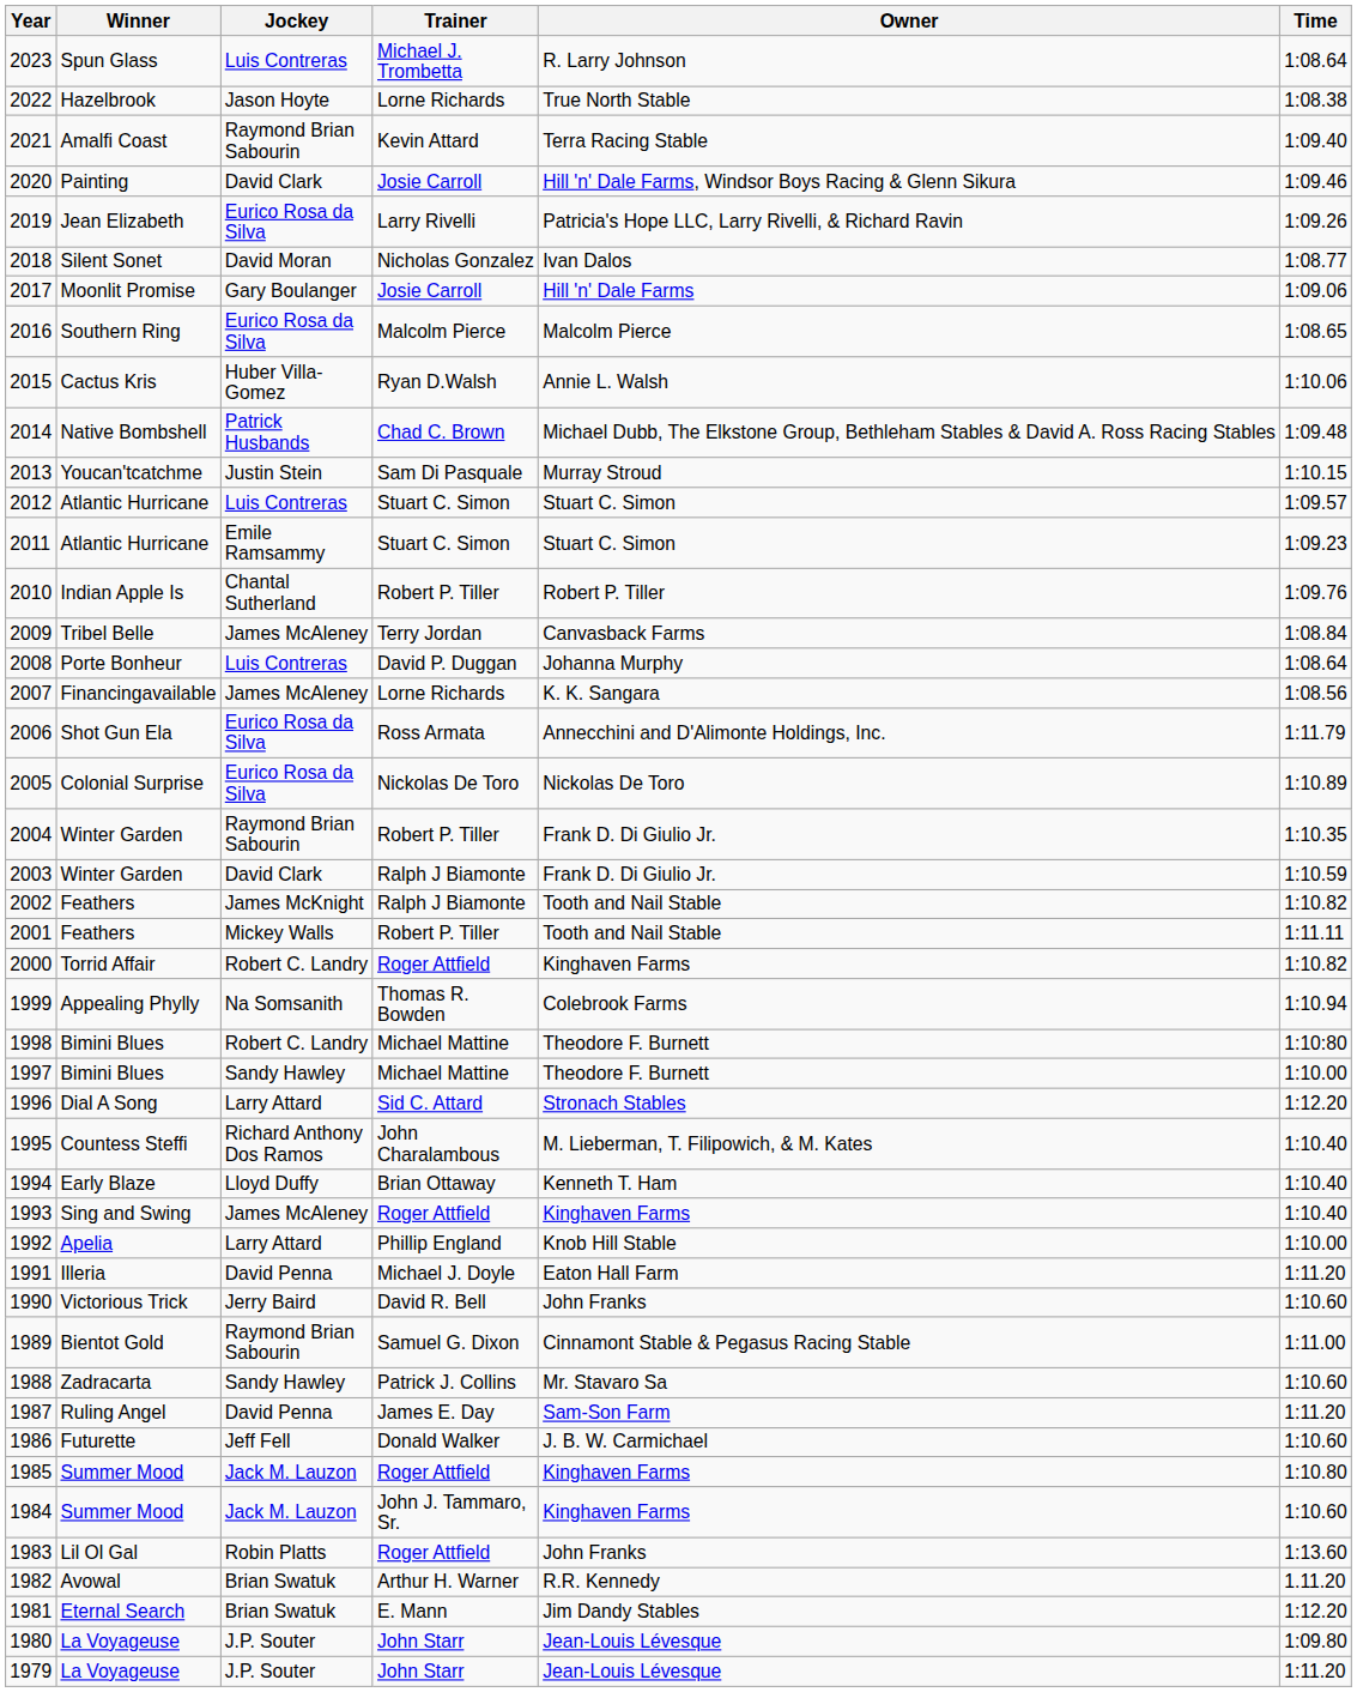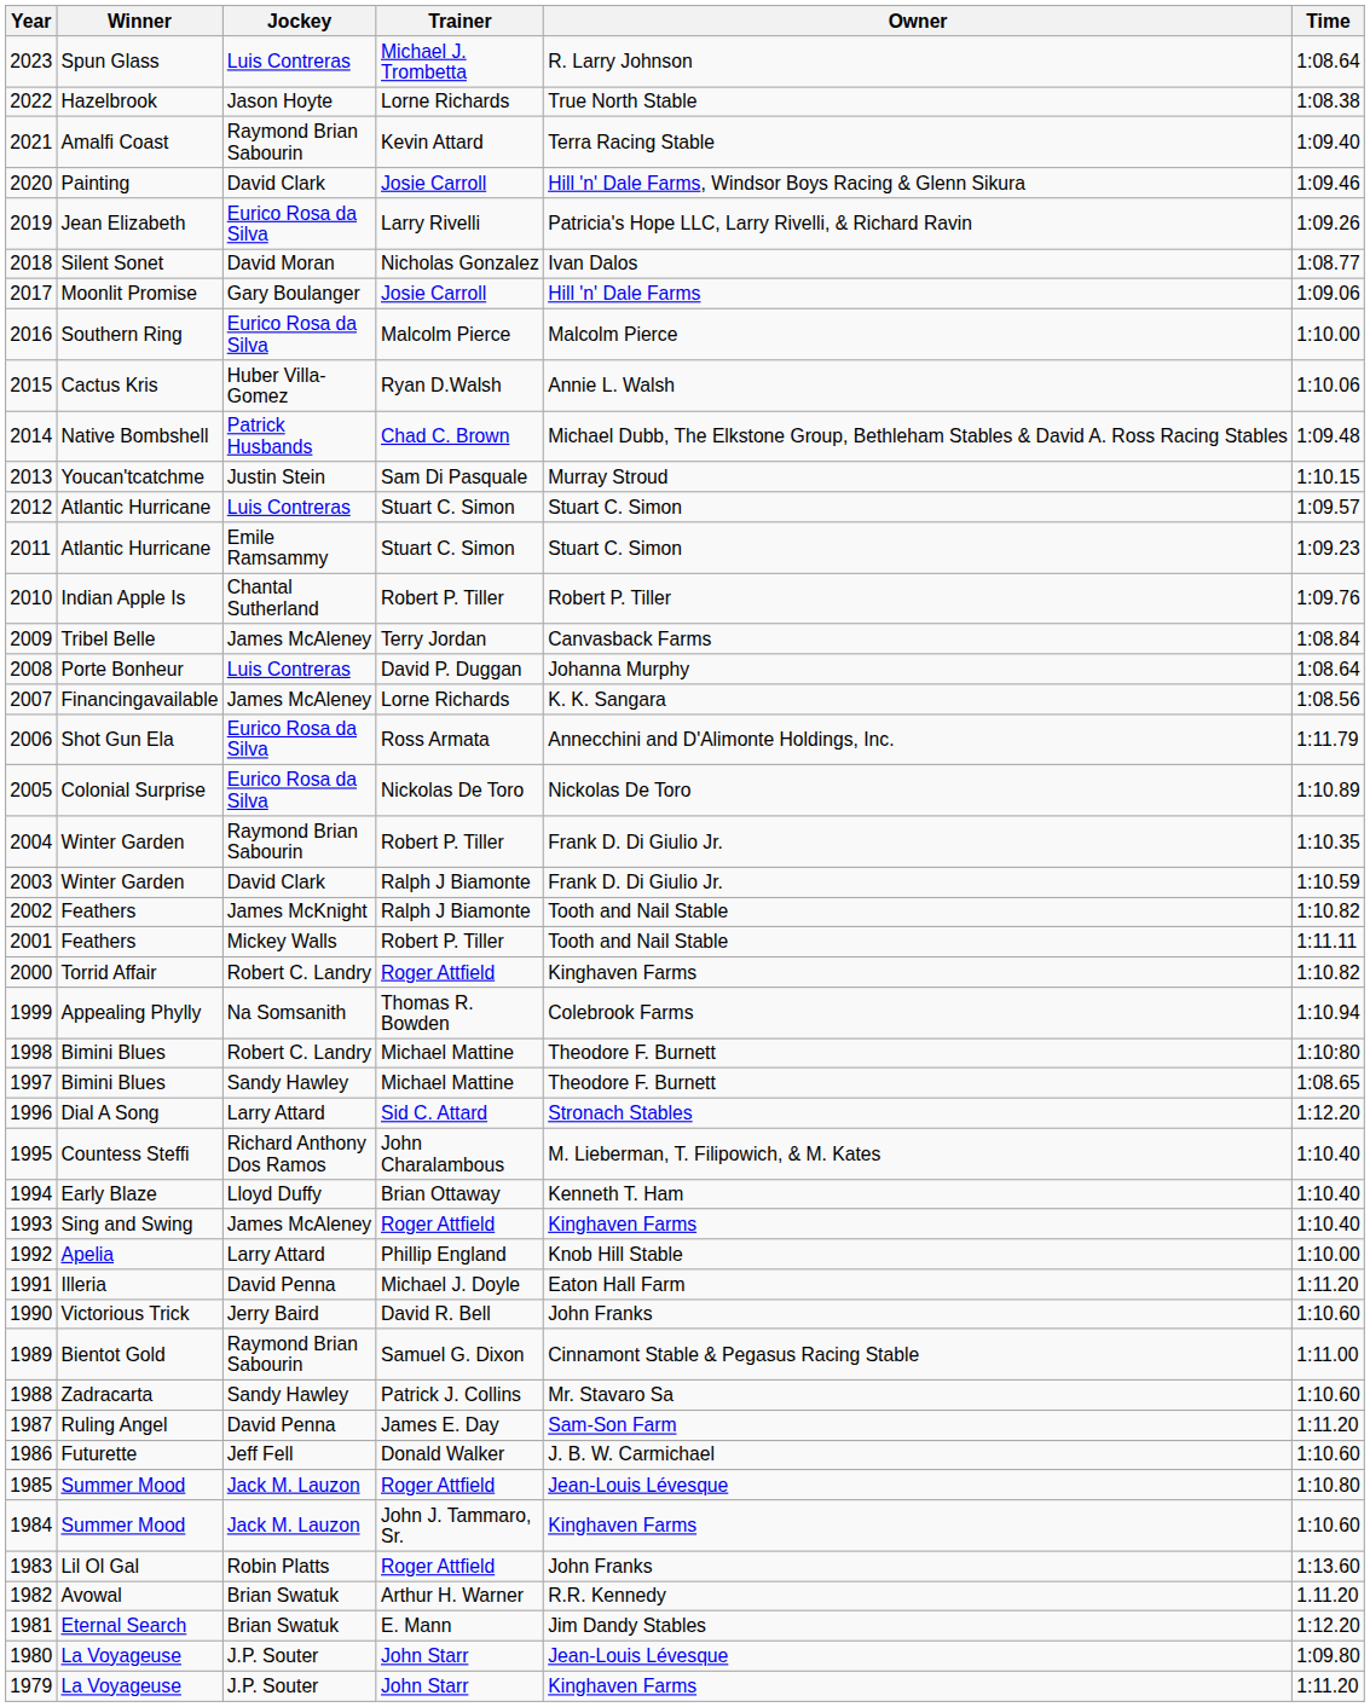 <table class="wikitable sortable" style="font-size:90%">
 <tr>
 <th style="width:30px">Year</th>
 <th style="width:110px">Winner</th>
 <th style="width:110px">Jockey</th>
 <th style="width:120px">Trainer</th>
 <th>Owner</th>
 <th style="width:25px">Time</th>
 </tr>
 <tr>
 <td>2023</td>
 <td>Spun Glass</td>
 <td><a href='#'>Luis Contreras</a></td>
 <td><a href='#'>Michael J. Trombetta</a></td>
 <td>R. Larry Johnson</td>
 <td>1:08.64</td>
 </tr>
 <tr>
 <td>2022</td>
 <td>Hazelbrook</td>
 <td>Jason Hoyte</td>
 <td>Lorne Richards</td>
 <td>True North Stable</td>
 <td>1:08.38</td>
 </tr>
 <tr>
 <td>2021</td>
 <td>Amalfi Coast</td>
 <td>Raymond Brian Sabourin</td>
 <td>Kevin Attard</td>
 <td>Terra Racing Stable</td>
 <td>1:09.40</td>
 </tr>
 <tr>
 <td>2020</td>
 <td>Painting</td>
 <td>David Clark</td>
 <td><a href='#'>Josie Carroll</a></td>
 <td><a href='#'>Hill 'n' Dale Farms</a>, Windsor Boys Racing & Glenn Sikura</td>
 <td>1:09.46</td>
 </tr>
 <tr>
 <td>2019</td>
 <td>Jean Elizabeth</td>
 <td><a href='#'>Eurico Rosa da Silva</a></td>
 <td>Larry Rivelli</td>
 <td>Patricia's Hope LLC, Larry Rivelli, & Richard Ravin</td>
 <td>1:09.26</td>
 </tr>
 <tr>
 <td>2018</td>
 <td>Silent Sonet</td>
 <td>David Moran</td>
 <td>Nicholas Gonzalez</td>
 <td>Ivan Dalos</td>
 <td>1:08.77</td>
 </tr>
 <tr>
 <td>2017</td>
 <td>Moonlit Promise</td>
 <td>Gary Boulanger</td>
 <td><a href='#'>Josie Carroll</a></td>
 <td><a href='#'>Hill 'n' Dale Farms</a></td>
 <td>1:09.06</td>
 </tr>
 <tr>
 <td>2016</td>
 <td>Southern Ring</td>
 <td><a href='#'>Eurico Rosa da Silva</a></td>
 <td>Malcolm Pierce</td>
 <td>Malcolm Pierce</td>
-<td>1:08.65</td>
+<td>1:10.00</td>
 </tr>
 <tr>
 <td>2015</td>
 <td>Cactus Kris</td>
 <td>Huber Villa-Gomez</td>
 <td>Ryan D.Walsh</td>
 <td>Annie L. Walsh</td>
 <td>1:10.06</td>
 </tr>
 <tr>
 <td>2014</td>
 <td>Native Bombshell</td>
 <td><a href='#'>Patrick Husbands</a></td>
 <td><a href='#'>Chad C. Brown</a></td>
 <td>Michael Dubb, The Elkstone Group, Bethleham Stables & David A. Ross Racing Stables</td>
 <td>1:09.48</td>
 </tr>
 <tr>
 <td>2013</td>
 <td>Youcan'tcatchme</td>
 <td>Justin Stein</td>
 <td>Sam Di Pasquale</td>
 <td>Murray Stroud</td>
 <td>1:10.15</td>
 </tr>
 <tr>
 <td>2012</td>
 <td>Atlantic Hurricane</td>
 <td><a href='#'>Luis Contreras</a></td>
 <td>Stuart C. Simon</td>
 <td>Stuart C. Simon</td>
 <td>1:09.57</td>
 </tr>
 <tr>
 <td>2011</td>
 <td>Atlantic Hurricane</td>
 <td>Emile Ramsammy</td>
 <td>Stuart C. Simon</td>
 <td>Stuart C. Simon</td>
 <td>1:09.23</td>
 </tr>
 <tr>
 <td>2010</td>
 <td>Indian Apple Is</td>
 <td>Chantal Sutherland</td>
 <td>Robert P. Tiller</td>
 <td>Robert P. Tiller</td>
 <td>1:09.76</td>
 </tr>
 <tr>
 <td>2009</td>
 <td>Tribel Belle</td>
 <td>James McAleney</td>
 <td>Terry Jordan</td>
 <td>Canvasback Farms</td>
 <td>1:08.84</td>
 </tr>
 <tr>
 <td>2008</td>
 <td>Porte Bonheur</td>
 <td><a href='#'>Luis Contreras</a></td>
 <td>David P. Duggan</td>
 <td>Johanna Murphy</td>
 <td>1:08.64</td>
 </tr>
 <tr>
 <td>2007</td>
 <td>Financingavailable</td>
 <td>James McAleney</td>
 <td>Lorne Richards</td>
 <td>K. K. Sangara</td>
 <td>1:08.56</td>
 </tr>
 <tr>
 <td>2006</td>
 <td>Shot Gun Ela</td>
 <td><a href='#'>Eurico Rosa da Silva</a></td>
 <td>Ross Armata</td>
 <td>Annecchini and D'Alimonte Holdings, Inc.</td>
 <td>1:11.79</td>
 </tr>
 <tr>
 <td>2005</td>
 <td>Colonial Surprise</td>
 <td><a href='#'>Eurico Rosa da Silva</a></td>
 <td>Nickolas De Toro</td>
 <td>Nickolas De Toro</td>
 <td>1:10.89</td>
 </tr>
 <tr>
 <td>2004</td>
 <td>Winter Garden</td>
 <td>Raymond Brian Sabourin</td>
 <td>Robert P. Tiller</td>
 <td>Frank D. Di Giulio Jr.</td>
 <td>1:10.35</td>
 </tr>
 <tr>
 <td>2003</td>
 <td>Winter Garden</td>
 <td>David Clark</td>
 <td>Ralph J Biamonte</td>
 <td>Frank D. Di Giulio Jr.</td>
 <td>1:10.59</td>
 </tr>
 <tr>
 <td>2002</td>
 <td>Feathers</td>
 <td>James McKnight</td>
 <td>Ralph J Biamonte</td>
 <td>Tooth and Nail Stable</td>
 <td>1:10.82</td>
 </tr>
 <tr>
 <td>2001</td>
 <td>Feathers</td>
 <td>Mickey Walls</td>
 <td>Robert P. Tiller</td>
 <td>Tooth and Nail Stable</td>
 <td>1:11.11</td>
 </tr>
 <tr>
 <td>2000</td>
 <td>Torrid Affair</td>
 <td>Robert C. Landry</td>
 <td><a href='#'>Roger Attfield</a></td>
 <td>Kinghaven Farms</td>
 <td>1:10.82</td>
 </tr>
 <tr>
 <td>1999</td>
 <td>Appealing Phylly</td>
 <td>Na Somsanith</td>
 <td>Thomas R. Bowden</td>
 <td>Colebrook Farms</td>
 <td>1:10.94</td>
 </tr>
 <tr>
 <td>1998</td>
 <td>Bimini Blues</td>
 <td>Robert C. Landry</td>
 <td>Michael Mattine</td>
 <td>Theodore F. Burnett</td>
 <td>1:10:80</td>
 </tr>
 <tr>
 <td>1997</td>
 <td>Bimini Blues</td>
 <td>Sandy Hawley</td>
 <td>Michael Mattine</td>
 <td>Theodore F. Burnett</td>
-<td>1:10.00</td>
+<td>1:08.65</td>
 </tr>
 <tr>
 <td>1996</td>
 <td>Dial A Song</td>
 <td>Larry Attard</td>
 <td><a href='#'>Sid C. Attard</a></td>
 <td><a href='#'>Stronach Stables</a></td>
 <td>1:12.20</td>
 </tr>
 <tr>
 <td>1995</td>
 <td>Countess Steffi</td>
 <td>Richard Anthony Dos Ramos</td>
 <td>John Charalambous</td>
 <td>M. Lieberman, T. Filipowich, & M. Kates</td>
 <td>1:10.40</td>
 </tr>
 <tr>
 <td>1994</td>
 <td>Early Blaze</td>
 <td>Lloyd Duffy</td>
 <td>Brian Ottaway</td>
 <td>Kenneth T. Ham</td>
 <td>1:10.40</td>
 </tr>
 <tr>
 <td>1993</td>
 <td>Sing and Swing</td>
 <td>James McAleney</td>
 <td><a href='#'>Roger Attfield</a></td>
 <td><a href='#'>Kinghaven Farms</a></td>
 <td>1:10.40</td>
 </tr>
 <tr>
 <td>1992</td>
 <td><a href='#'>Apelia</a></td>
 <td>Larry Attard</td>
 <td>Phillip England</td>
 <td>Knob Hill Stable</td>
 <td>1:10.00</td>
 </tr>
 <tr>
 <td>1991</td>
 <td>Illeria</td>
 <td>David Penna</td>
 <td>Michael J. Doyle</td>
 <td>Eaton Hall Farm</td>
 <td>1:11.20</td>
 </tr>
 <tr>
 <td>1990</td>
 <td>Victorious Trick</td>
 <td>Jerry Baird</td>
 <td>David R. Bell</td>
 <td>John Franks</td>
 <td>1:10.60</td>
 </tr>
 <tr>
 <td>1989</td>
 <td>Bientot Gold</td>
 <td>Raymond Brian Sabourin</td>
 <td>Samuel G. Dixon</td>
 <td>Cinnamont Stable & Pegasus Racing Stable</td>
 <td>1:11.00</td>
 </tr>
 <tr>
 <td>1988</td>
 <td>Zadracarta</td>
 <td>Sandy Hawley</td>
 <td>Patrick J. Collins</td>
 <td>Mr. Stavaro Sa</td>
 <td>1:10.60</td>
 </tr>
 <tr>
 <td>1987</td>
 <td>Ruling Angel</td>
 <td>David Penna</td>
 <td>James E. Day</td>
 <td><a href='#'>Sam-Son Farm</a></td>
 <td>1:11.20</td>
 </tr>
 <tr>
 <td>1986</td>
 <td>Futurette</td>
 <td>Jeff Fell</td>
 <td>Donald Walker</td>
 <td>J. B. W. Carmichael</td>
 <td>1:10.60</td>
 </tr>
 <tr>
 <td>1985</td>
 <td><a href='#'>Summer Mood</a></td>
 <td><a href='#'>Jack M. Lauzon</a></td>
 <td><a href='#'>Roger Attfield</a></td>
-<td><a href='#'>Kinghaven Farms</a></td>
+<td><a href='#'>Jean-Louis Lévesque</a></td>
 <td>1:10.80</td>
 </tr>
 <tr>
 <td>1984</td>
 <td><a href='#'>Summer Mood</a></td>
 <td><a href='#'>Jack M. Lauzon</a></td>
 <td>John J. Tammaro, Sr.</td>
 <td><a href='#'>Kinghaven Farms</a></td>
 <td>1:10.60</td>
 </tr>
 <tr>
 <td>1983</td>
 <td>Lil Ol Gal</td>
 <td>Robin Platts</td>
 <td><a href='#'>Roger Attfield</a></td>
 <td>John Franks</td>
 <td>1:13.60</td>
 </tr>
 <tr>
 <td>1982</td>
 <td>Avowal</td>
 <td>Brian Swatuk</td>
 <td>Arthur H. Warner</td>
 <td>R.R. Kennedy</td>
 <td>1.11.20</td>
 </tr>
 <tr>
 <td>1981</td>
 <td><a href='#'>Eternal Search</a></td>
 <td>Brian Swatuk</td>
 <td>E. Mann</td>
 <td>Jim Dandy Stables</td>
 <td>1:12.20</td>
 </tr>
 <tr>
 <td>1980</td>
 <td><a href='#'>La Voyageuse</a></td>
 <td>J.P. Souter</td>
 <td><a href='#'>John Starr</a></td>
 <td><a href='#'>Jean-Louis Lévesque</a></td>
 <td>1:09.80</td>
 </tr>
 <tr>
 <td>1979</td>
 <td><a href='#'>La Voyageuse</a></td>
 <td>J.P. Souter</td>
 <td><a href='#'>John Starr</a></td>
-<td><a href='#'>Jean-Louis Lévesque</a></td>
+<td><a href='#'>Kinghaven Farms</a></td>
 <td>1:11.20</td>
 </tr>
 </table>
